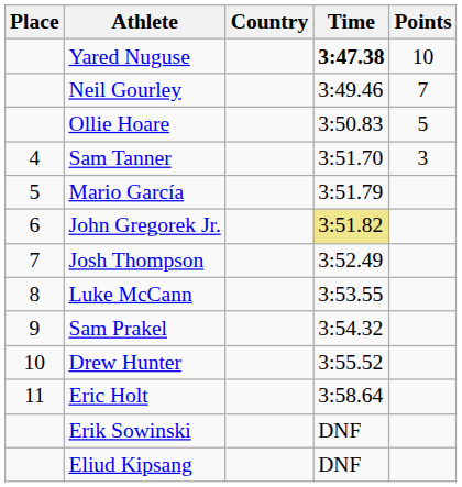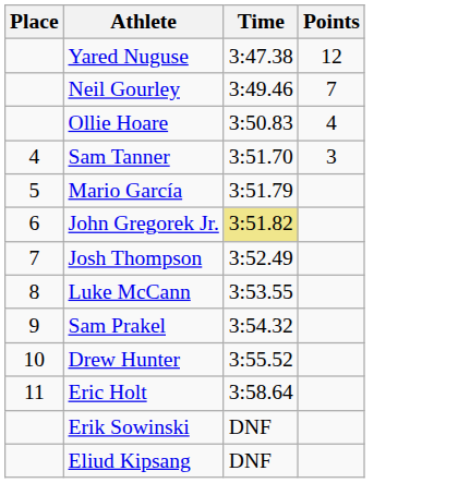 <table class="wikitable">
 <tr>
 <th>Place</th>
 <th>Athlete</th>
-<th>Country</th>
 <th>Time</th>
 <th>Points</th>
 </tr>
 <tr>
 <td align=center></td>
 <td><a href='#'>Yared Nuguse</a></td>
-<td></td>
-<td><strong>3:47.38</strong></td>
-<td align=center>10</td>
+<td>3:47.38</td>
+<td align=center>12</td>
 </tr>
 <tr>
 <td align=center></td>
 <td><a href='#'>Neil Gourley</a></td>
-<td></td>
 <td>3:49.46</td>
 <td align=center>7</td>
 </tr>
 <tr>
 <td align=center></td>
 <td><a href='#'>Ollie Hoare</a></td>
-<td></td>
 <td>3:50.83</td>
-<td align=center>5</td>
+<td align=center>4</td>
 </tr>
 <tr>
 <td align=center>4</td>
 <td><a href='#'>Sam Tanner</a></td>
-<td></td>
 <td>3:51.70</td>
 <td align=center>3</td>
 </tr>
 <tr>
 <td align=center>5</td>
 <td><a href='#'>Mario García</a></td>
-<td></td>
 <td>3:51.79</td>
 <td align=center></td>
 </tr>
 <tr>
 <td align=center>6</td>
 <td><a href='#'>John Gregorek Jr.</a></td>
-<td></td>
 <td style="background: khaki;">3:51.82</td>
 <td align=center></td>
 </tr>
 <tr>
 <td align=center>7</td>
 <td><a href='#'>Josh Thompson</a></td>
-<td></td>
 <td>3:52.49</td>
 <td align=center></td>
 </tr>
 <tr>
 <td align=center>8</td>
 <td><a href='#'>Luke McCann</a></td>
-<td></td>
 <td>3:53.55</td>
 <td align=center></td>
 </tr>
 <tr>
 <td align=center>9</td>
 <td><a href='#'>Sam Prakel</a></td>
-<td></td>
 <td>3:54.32</td>
 <td align=center></td>
 </tr>
 <tr>
 <td align=center>10</td>
 <td><a href='#'>Drew Hunter</a></td>
-<td></td>
 <td>3:55.52</td>
 <td align=center></td>
 </tr>
 <tr>
 <td align=center>11</td>
 <td><a href='#'>Eric Holt</a></td>
-<td></td>
 <td>3:58.64</td>
 <td align=center></td>
 </tr>
 <tr>
 <td align=center></td>
 <td><a href='#'>Erik Sowinski</a></td>
-<td></td>
 <td>DNF</td>
 <td align=center></td>
 </tr>
 <tr>
 <td align=center></td>
 <td><a href='#'>Eliud Kipsang</a></td>
-<td></td>
 <td>DNF</td>
 <td align=center></td>
 </tr>
 </table>
